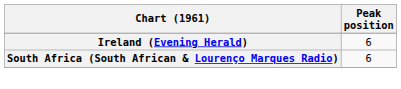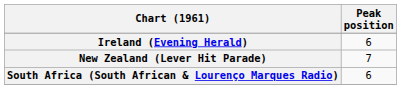 <table class="wikitable sortable plainrowheaders" style="text-align:center">
 <tr>
 <th>Chart (1961)</th>
 <th>Peak<br>position</th>
 </tr>
 <tr>
 </tr>
 <tr>
 <th scope="row">Ireland (<a href='#'>Evening Herald</a>)</th>
 <td>6</td>
 </tr>
 <tr>
+<th scope="row">New Zealand (Lever Hit Parade)</th>
+<td>7</td>
+</tr>
+<tr>
 <th scope="row">South Africa (South African & <a href='#'>Lourenço Marques Radio</a>)</th>
 <td>6</td>
 </tr>
 <tr>
 </tr>
 </table>
